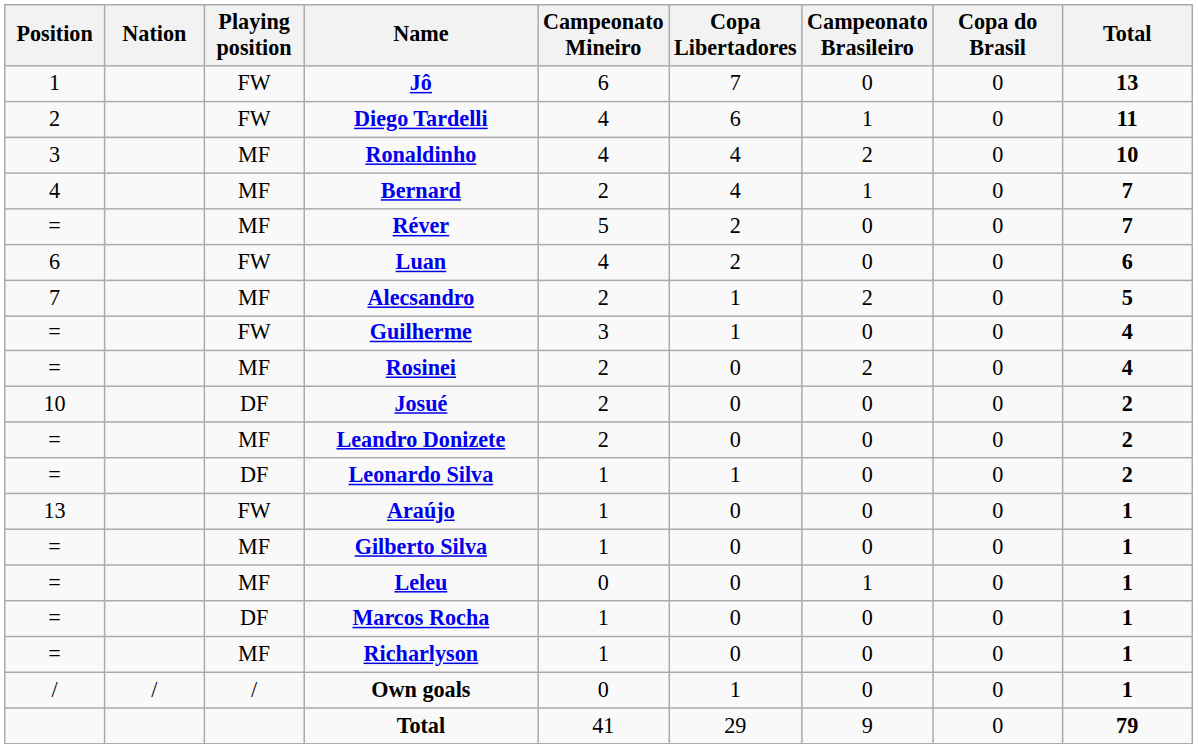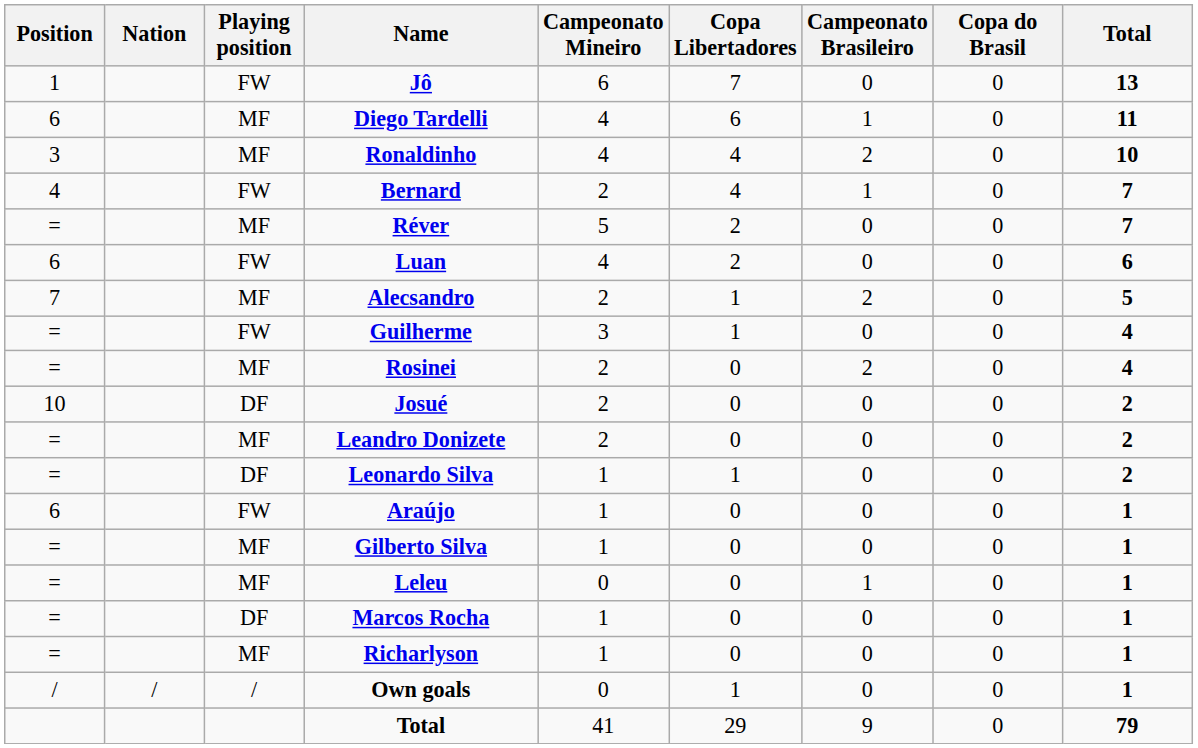 <table class="wikitable" style="font-size: 93%; text-align: center;">
 <tr>
 <th width=60>Position</th>
 <th width=60>Nation</th>
 <th width=60>Playing position</th>
 <th width=150>Name</th>
 <th width=80>Campeonato Mineiro</th>
 <th width=80>Copa Libertadores</th>
 <th width=80>Campeonato Brasileiro</th>
 <th width=80>Copa do Brasil</th>
 <th width=80>Total</th>
 </tr>
 <tr>
 <td>1</td>
 <td></td>
 <td>FW</td>
 <td><strong><a href='#'>Jô</a></strong></td>
 <td>6</td>
 <td>7</td>
 <td>0</td>
 <td>0</td>
 <td><strong>13</strong></td>
 </tr>
 <tr>
-<td>2</td>
+<td>6</td>
 <td></td>
-<td>FW</td>
+<td>MF</td>
 <td><strong><a href='#'>Diego Tardelli</a></strong></td>
 <td>4</td>
 <td>6</td>
 <td>1</td>
 <td>0</td>
 <td><strong>11</strong></td>
 </tr>
 <tr>
 <td>3</td>
 <td></td>
 <td>MF</td>
 <td><strong><a href='#'>Ronaldinho</a></strong></td>
 <td>4</td>
 <td>4</td>
 <td>2</td>
 <td>0</td>
 <td><strong>10</strong></td>
 </tr>
 <tr>
 <td>4</td>
 <td></td>
-<td>MF</td>
+<td>FW</td>
 <td><strong><a href='#'>Bernard</a></strong></td>
 <td>2</td>
 <td>4</td>
 <td>1</td>
 <td>0</td>
 <td><strong>7</strong></td>
 </tr>
 <tr>
 <td>=</td>
 <td></td>
 <td>MF</td>
 <td><strong><a href='#'>Réver</a></strong></td>
 <td>5</td>
 <td>2</td>
 <td>0</td>
 <td>0</td>
 <td><strong>7</strong></td>
 </tr>
 <tr>
 <td>6</td>
 <td></td>
 <td>FW</td>
 <td><strong><a href='#'>Luan</a></strong></td>
 <td>4</td>
 <td>2</td>
 <td>0</td>
 <td>0</td>
 <td><strong>6</strong></td>
 </tr>
 <tr>
 <td>7</td>
 <td></td>
 <td>MF</td>
 <td><strong><a href='#'>Alecsandro</a></strong></td>
 <td>2</td>
 <td>1</td>
 <td>2</td>
 <td>0</td>
 <td><strong>5</strong></td>
 </tr>
 <tr>
 <td>=</td>
 <td></td>
 <td>FW</td>
 <td><strong><a href='#'>Guilherme</a></strong></td>
 <td>3</td>
 <td>1</td>
 <td>0</td>
 <td>0</td>
 <td><strong>4</strong></td>
 </tr>
 <tr>
 <td>=</td>
 <td></td>
 <td>MF</td>
 <td><strong><a href='#'>Rosinei</a></strong></td>
 <td>2</td>
 <td>0</td>
 <td>2</td>
 <td>0</td>
 <td><strong>4</strong></td>
 </tr>
 <tr>
 <td>10</td>
 <td></td>
 <td>DF</td>
 <td><strong><a href='#'>Josué</a></strong></td>
 <td>2</td>
 <td>0</td>
 <td>0</td>
 <td>0</td>
 <td><strong>2</strong></td>
 </tr>
 <tr>
 <td>=</td>
 <td></td>
 <td>MF</td>
 <td><strong><a href='#'>Leandro Donizete</a></strong></td>
 <td>2</td>
 <td>0</td>
 <td>0</td>
 <td>0</td>
 <td><strong>2</strong></td>
 </tr>
 <tr>
 <td>=</td>
 <td></td>
 <td>DF</td>
 <td><strong><a href='#'>Leonardo Silva</a></strong></td>
 <td>1</td>
 <td>1</td>
 <td>0</td>
 <td>0</td>
 <td><strong>2</strong></td>
 </tr>
 <tr>
-<td>13</td>
+<td>6</td>
 <td></td>
 <td>FW</td>
 <td><strong><a href='#'>Araújo</a></strong></td>
 <td>1</td>
 <td>0</td>
 <td>0</td>
 <td>0</td>
 <td><strong>1</strong></td>
 </tr>
 <tr>
 <td>=</td>
 <td></td>
 <td>MF</td>
 <td><strong><a href='#'>Gilberto Silva</a></strong></td>
 <td>1</td>
 <td>0</td>
 <td>0</td>
 <td>0</td>
 <td><strong>1</strong></td>
 </tr>
 <tr>
 <td>=</td>
 <td></td>
 <td>MF</td>
 <td><strong><a href='#'>Leleu</a></strong></td>
 <td>0</td>
 <td>0</td>
 <td>1</td>
 <td>0</td>
 <td><strong>1</strong></td>
 </tr>
 <tr>
 <td>=</td>
 <td></td>
 <td>DF</td>
 <td><strong><a href='#'>Marcos Rocha</a></strong></td>
 <td>1</td>
 <td>0</td>
 <td>0</td>
 <td>0</td>
 <td><strong>1</strong></td>
 </tr>
 <tr>
 <td>=</td>
 <td></td>
 <td>MF</td>
 <td><strong><a href='#'>Richarlyson</a></strong></td>
 <td>1</td>
 <td>0</td>
 <td>0</td>
 <td>0</td>
 <td><strong>1</strong></td>
 </tr>
 <tr>
 <td>/</td>
 <td>/</td>
 <td>/</td>
 <td><strong>Own goals</strong></td>
 <td>0</td>
 <td>1</td>
 <td>0</td>
 <td>0</td>
 <td><strong>1</strong></td>
 </tr>
 <tr>
 <td></td>
 <td></td>
 <td></td>
 <td><strong>Total</strong></td>
 <td>41</td>
 <td>29</td>
 <td>9</td>
 <td>0</td>
 <td><strong>79</strong></td>
 </tr>
 </table>
